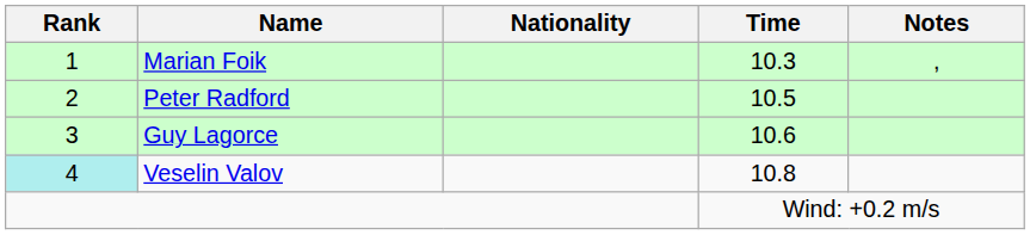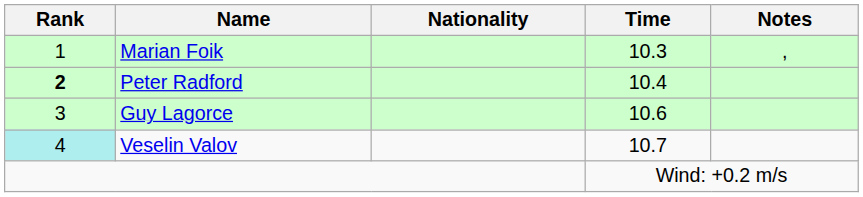 <table class="wikitable sortable" style="text-align:center;width: 55%">
 <tr>
 <th>Rank</th>
 <th>Name</th>
 <th>Nationality</th>
 <th>Time</th>
 <th>Notes</th>
 </tr>
 <tr bgcolor=ccffcc>
 <td>1</td>
 <td align=left><a href='#'>Marian Foik</a></td>
 <td align=left></td>
 <td>10.3</td>
 <td>, </td>
 </tr>
 <tr bgcolor=ccffcc>
-<td>2</td>
+<td><strong>2</strong></td>
 <td align=left><a href='#'>Peter Radford</a></td>
 <td align=left></td>
-<td>10.5</td>
+<td>10.4</td>
 <td></td>
 </tr>
 <tr bgcolor=ccffcc>
 <td>3</td>
 <td align=left><a href='#'>Guy Lagorce</a></td>
 <td align=left></td>
 <td>10.6</td>
 <td></td>
 </tr>
 <tr>
 <td style="background: paleturquoise;">4</td>
 <td align=left><a href='#'>Veselin Valov</a></td>
 <td align=left></td>
-<td>10.8</td>
+<td>10.7</td>
 <td></td>
 </tr>
 <tr>
 <td colspan="3"></td>
 <td colspan="2">Wind: +0.2 m/s</td>
 </tr>
 </table>
